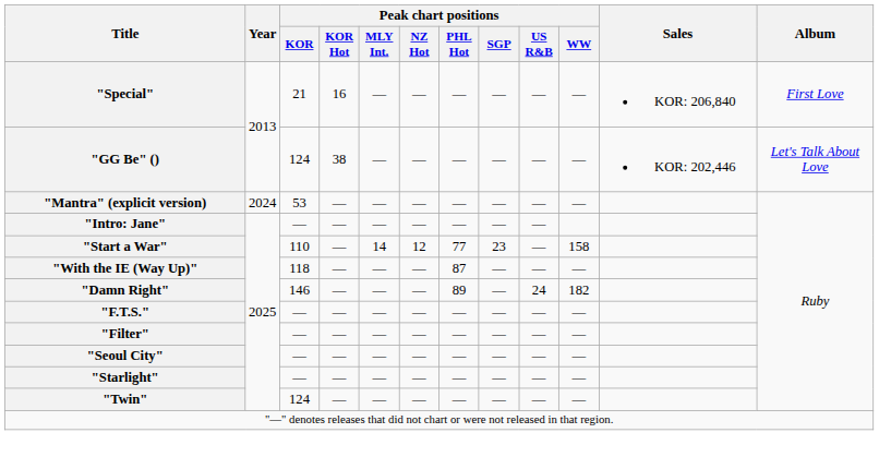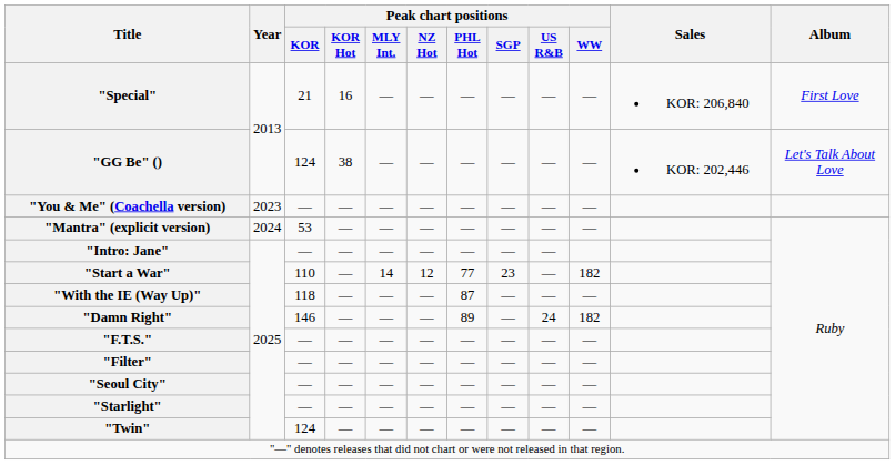 <table class="wikitable plainrowheaders" style="text-align:center">
 <tr>
 <th scope="col" rowspan="2" style="width:17em">Title</th>
 <th scope="col" rowspan="2" style="width:2em">Year</th>
 <th scope="col" colspan="8">Peak chart positions</th>
 <th scope="col" rowspan="2" style="width:11em">Sales</th>
 <th scope="col" rowspan="2" style="width:8em">Album</th>
 </tr>
 <tr>
 <th scope="col" style="width:2.75em;font-size:90%"><a href='#'>KOR</a><br></th>
 <th scope="col" style="width:2.75em;font-size:90%"><a href='#'>KOR<br>Hot</a><br></th>
 <th scope="col" style="width:2.75em;font-size:90%"><a href='#'>MLY<br>Int.</a><br></th>
 <th scope="col" style="width:2.75em;font-size:90%"><a href='#'>NZ<br>Hot</a><br></th>
 <th scope="col" style="width:2.75em;font-size:90%"><a href='#'>PHL<br>Hot</a><br></th>
 <th scope="col" style="width:2.75em;font-size:90%"><a href='#'>SGP</a><br></th>
 <th scope="col" style="width:2.75em;font-size:90%"><a href='#'>US<br>R&B</a><br></th>
 <th scope="col" style="width:2.75em;font-size:90%"><a href='#'>WW</a><br></th>
 </tr>
 <tr>
 <th scope="row">"Special"<br></th>
 <td rowspan="2">2013</td>
 <td>21</td>
 <td>16</td>
 <td>—</td>
 <td>—</td>
 <td>—</td>
 <td>—</td>
 <td>—</td>
 <td>—</td>
 <td><br><ul><li>KOR: 206,840</li></ul></td>
 <td><em><a href='#'>First Love</a></em></td>
 </tr>
 <tr>
 <th scope="row">"GG Be" ()<br></th>
 <td>124</td>
 <td>38</td>
 <td>—</td>
 <td>—</td>
 <td>—</td>
 <td>—</td>
 <td>—</td>
 <td>—</td>
 <td><br><ul><li>KOR: 202,446</li></ul></td>
 <td><em><a href='#'>Let's Talk About Love</a></em></td>
 </tr>
 <tr>
+<th scope="row">"You & Me" (<a href='#'>Coachella</a> version)</th>
+<td>2023</td>
+<td>—</td>
+<td>—</td>
+<td>—</td>
+<td>—</td>
+<td>—</td>
+<td>—</td>
+<td>—</td>
+<td>—</td>
+<td></td>
+<td></td>
+</tr>
+<tr>
 <th scope="row">"Mantra" (explicit version)</th>
 <td>2024</td>
 <td>53</td>
 <td>—</td>
 <td>—</td>
 <td>—</td>
 <td>—</td>
 <td>—</td>
 <td>—</td>
 <td>—</td>
 <td></td>
 <td rowspan="10"><em>Ruby</em></td>
 </tr>
 <tr>
 <th scope="row">"Intro: Jane"<br></th>
 <td rowspan="9">2025</td>
 <td>—</td>
 <td>—</td>
 <td>—</td>
 <td>—</td>
 <td>—</td>
 <td>—</td>
 <td>—</td>
 <td></td>
 <td></td>
 </tr>
 <tr>
 <th scope="row">"Start a War"</th>
 <td>110</td>
 <td>—</td>
 <td>14</td>
 <td>12</td>
 <td>77</td>
 <td>23</td>
 <td>—</td>
-<td>158</td>
+<td>182</td>
 <td></td>
 </tr>
 <tr>
 <th scope="row">"With the IE (Way Up)"</th>
 <td>118</td>
 <td>—</td>
 <td>—</td>
 <td>—</td>
 <td>87</td>
 <td>—</td>
 <td>—</td>
 <td>—</td>
 <td></td>
 </tr>
 <tr>
 <th scope="row">"Damn Right"<br></th>
 <td>146</td>
 <td>—</td>
 <td>—</td>
 <td>—</td>
 <td>89</td>
 <td>—</td>
 <td>24</td>
 <td>182</td>
 <td></td>
 </tr>
 <tr>
 <th scope="row">"F.T.S."</th>
 <td>—</td>
 <td>—</td>
 <td>—</td>
 <td>—</td>
 <td>—</td>
 <td>—</td>
 <td>—</td>
 <td>—</td>
 <td></td>
 </tr>
 <tr>
 <th scope="row">"Filter"</th>
 <td>—</td>
 <td>—</td>
 <td>—</td>
 <td>—</td>
 <td>—</td>
 <td>—</td>
 <td>—</td>
 <td>—</td>
 <td></td>
 </tr>
 <tr>
 <th scope="row">"Seoul City"</th>
 <td>—</td>
 <td>—</td>
 <td>—</td>
 <td>—</td>
 <td>—</td>
 <td>—</td>
 <td>—</td>
 <td>—</td>
 <td></td>
 </tr>
 <tr>
 <th scope="row">"Starlight"</th>
 <td>—</td>
 <td>—</td>
 <td>—</td>
 <td>—</td>
 <td>—</td>
 <td>—</td>
 <td>—</td>
 <td>—</td>
 <td></td>
 </tr>
 <tr>
 <th scope="row">"Twin"</th>
 <td>124</td>
 <td>—</td>
 <td>—</td>
 <td>—</td>
 <td>—</td>
 <td>—</td>
 <td>—</td>
 <td>—</td>
 <td></td>
 </tr>
 <tr>
 <td colspan="12" style="font-size:85%">"—" denotes releases that did not chart or were not released in that region.</td>
 </tr>
 </table>
